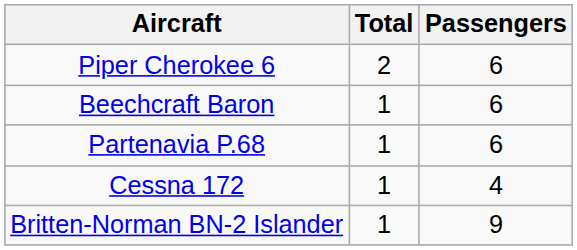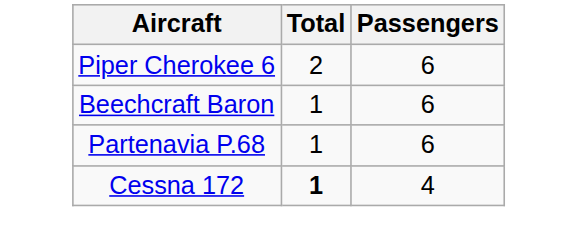 <table class="wikitable" style="margin-left:auto; margin-right:auto; text-align:center;">
 <tr>
 <th>Aircraft</th>
 <th>Total</th>
 <th>Passengers</th>
 </tr>
 <tr>
 <td><a href='#'>Piper Cherokee 6</a></td>
 <td>2</td>
 <td>6</td>
 </tr>
 <tr>
 <td><a href='#'>Beechcraft Baron</a></td>
 <td>1</td>
 <td>6</td>
 </tr>
 <tr>
 <td><a href='#'>Partenavia P.68</a></td>
 <td>1</td>
 <td>6</td>
 </tr>
 <tr>
 <td><a href='#'>Cessna 172</a></td>
-<td>1</td>
+<td><strong>1</strong></td>
 <td>4</td>
 </tr>
-<tr>
-<td><a href='#'>Britten-Norman BN-2 Islander</a></td>
-<td>1</td>
-<td>9</td>
-</tr>
 </table>
